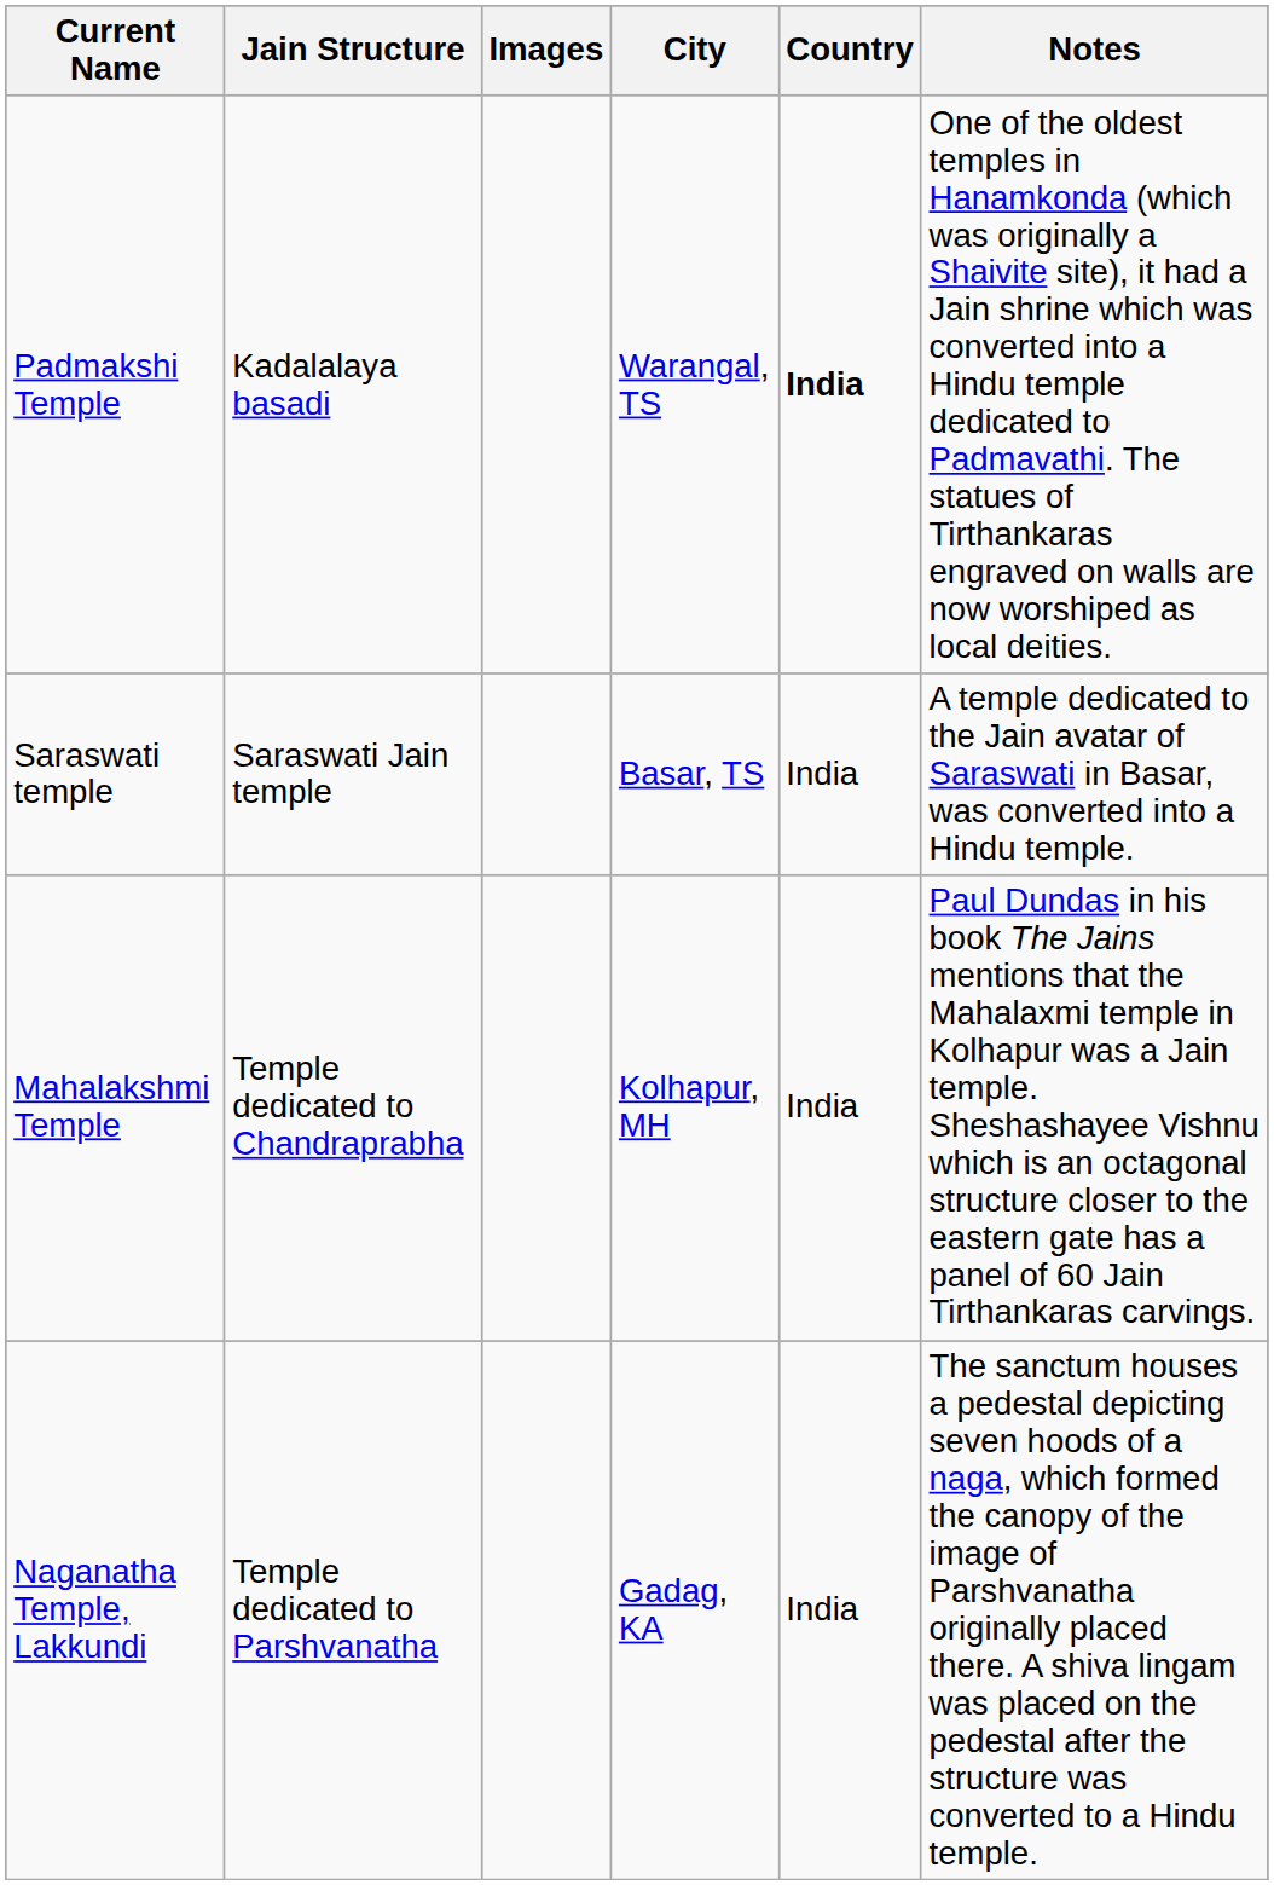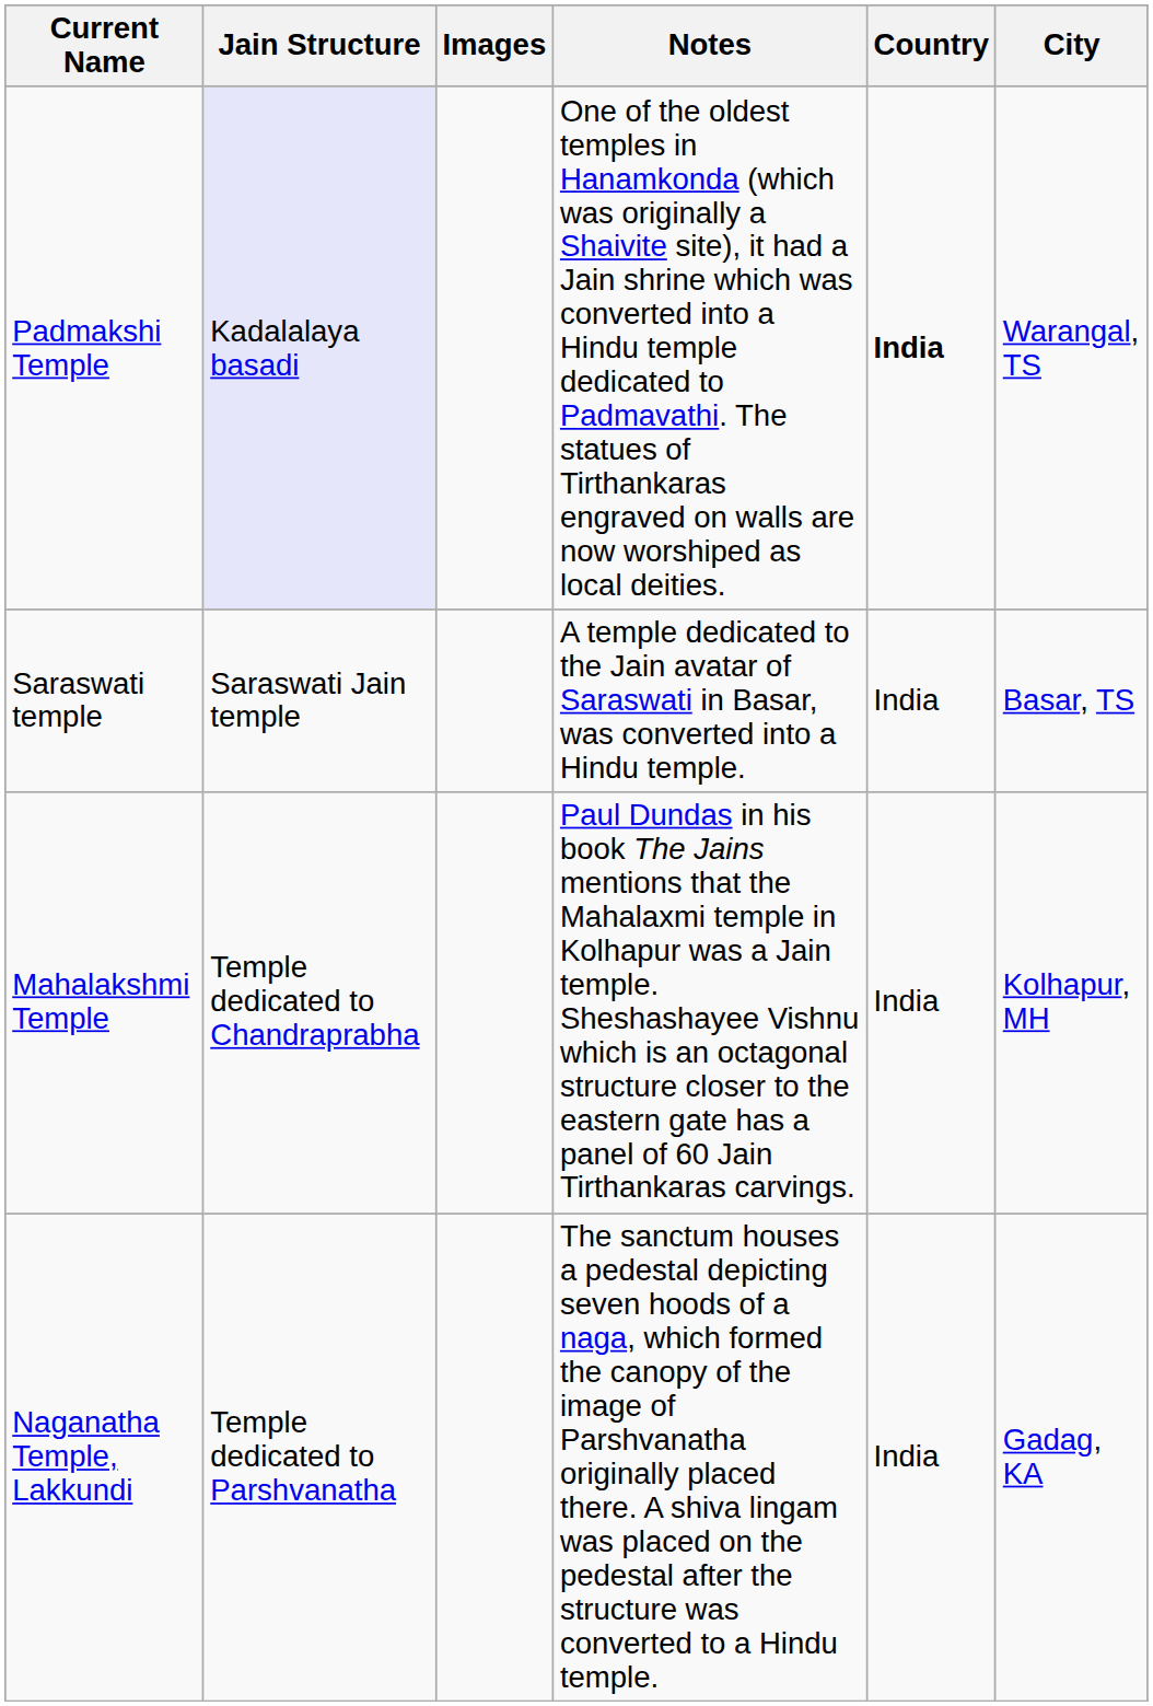 <table class="wikitable plainrowheaders sortable" style="text-align:left;">
 <tr>
 <th><strong>Current Name</strong></th>
 <th><strong>Jain Structure</strong></th>
 <th><strong>Images</strong></th>
+<th><strong>Notes</strong></th>
+<th><strong>Country</strong></th>
 <th><strong>City</strong></th>
-<th><strong>Country</strong></th>
-<th><strong>Notes</strong></th>
 </tr>
 <tr>
 <td><a href='#'>Padmakshi Temple</a></td>
-<td>Kadalalaya <a href='#'>basadi</a></td>
+<td style="background: lavender;">Kadalalaya <a href='#'>basadi</a></td>
 <td></td>
+<td>One of the oldest temples in <a href='#'>Hanamkonda</a> (which was originally a <a href='#'>Shaivite</a> site), it had a Jain shrine which was converted into a Hindu temple dedicated to <a href='#'>Padmavathi</a>. The statues of Tirthankaras engraved on walls are now worshiped as local deities.</td>
+<td><strong>India</strong></td>
 <td><a href='#'>Warangal</a>, <a href='#'>TS</a></td>
-<td><strong>India</strong></td>
-<td>One of the oldest temples in <a href='#'>Hanamkonda</a> (which was originally a <a href='#'>Shaivite</a> site), it had a Jain shrine which was converted into a Hindu temple dedicated to <a href='#'>Padmavathi</a>. The statues of Tirthankaras engraved on walls are now worshiped as local deities.</td>
 </tr>
 <tr>
 <td>Saraswati temple</td>
 <td>Saraswati Jain temple</td>
 <td></td>
+<td>A temple dedicated to the Jain avatar of <a href='#'>Saraswati</a> in Basar, was converted into a Hindu temple.</td>
+<td>India</td>
 <td><a href='#'>Basar</a>, <a href='#'>TS</a></td>
-<td>India</td>
-<td>A temple dedicated to the Jain avatar of <a href='#'>Saraswati</a> in Basar, was converted into a Hindu temple.</td>
 </tr>
 <tr>
 <td><a href='#'>Mahalakshmi Temple</a></td>
 <td>Temple dedicated to <a href='#'>Chandraprabha</a></td>
 <td></td>
+<td><a href='#'>Paul Dundas</a> in his book <em>The Jains</em> mentions that the Mahalaxmi temple in Kolhapur was a Jain temple. Sheshashayee Vishnu which is an octagonal structure closer to the eastern gate has a panel of 60 Jain Tirthankaras carvings.</td>
+<td>India</td>
 <td><a href='#'>Kolhapur</a>, <a href='#'>MH</a></td>
-<td>India</td>
-<td><a href='#'>Paul Dundas</a> in his book <em>The Jains</em> mentions that the Mahalaxmi temple in Kolhapur was a Jain temple. Sheshashayee Vishnu which is an octagonal structure closer to the eastern gate has a panel of 60 Jain Tirthankaras carvings.</td>
 </tr>
 <tr>
 <td><a href='#'>Naganatha Temple, Lakkundi</a></td>
 <td>Temple dedicated to <a href='#'>Parshvanatha</a></td>
 <td></td>
+<td>The sanctum houses a pedestal depicting seven hoods of a <a href='#'>naga</a>, which formed the canopy of the image of Parshvanatha originally placed there. A shiva lingam was placed on the pedestal after the structure was converted to a Hindu temple.</td>
+<td>India</td>
 <td><a href='#'>Gadag</a>, <a href='#'>KA</a></td>
-<td>India</td>
-<td>The sanctum houses a pedestal depicting seven hoods of a <a href='#'>naga</a>, which formed the canopy of the image of Parshvanatha originally placed there. A shiva lingam was placed on the pedestal after the structure was converted to a Hindu temple.</td>
 </tr>
 </table>
